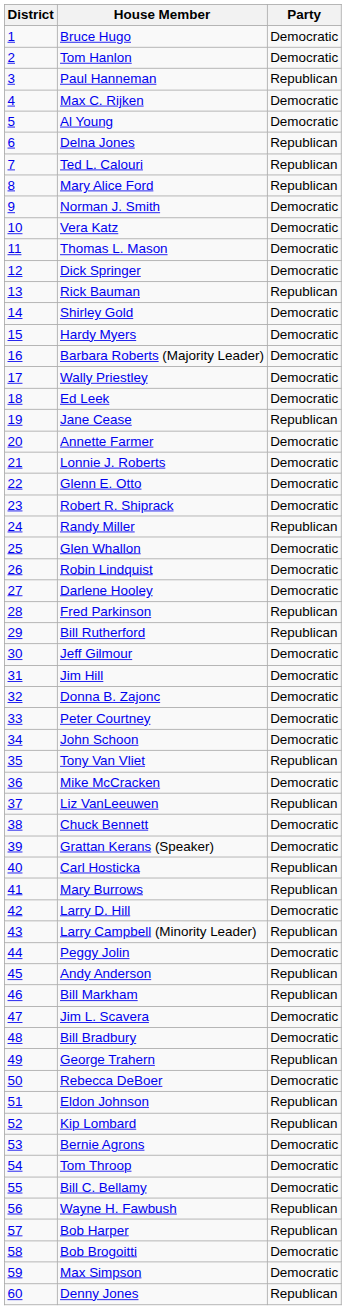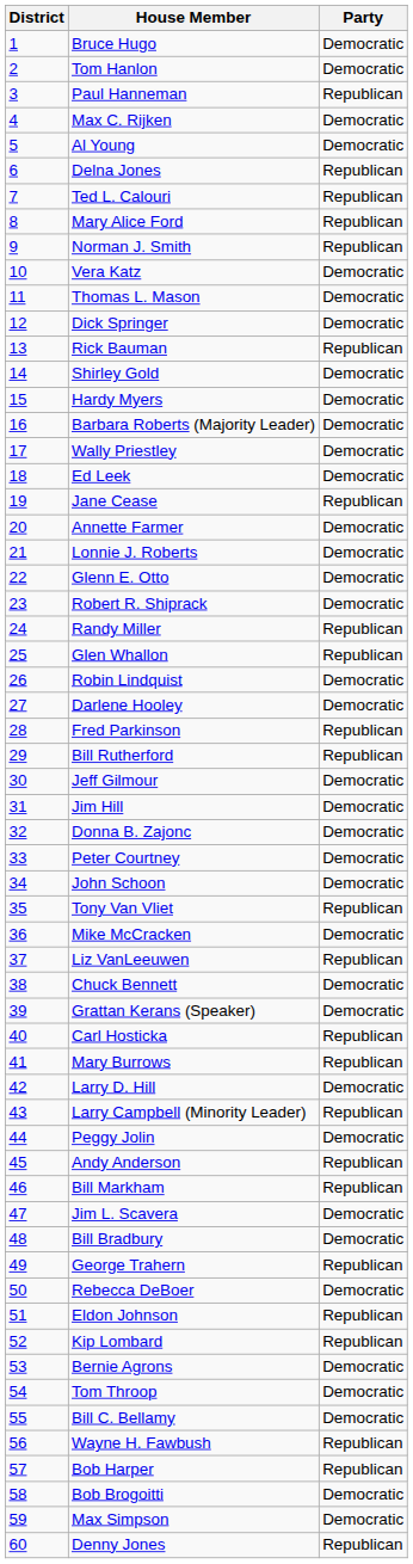 <table class="wikitable">
 <tr>
 <th>District</th>
 <th>House Member</th>
 <th>Party</th>
 </tr>
 <tr>
 <td><a href='#'>1</a></td>
 <td><a href='#'>Bruce Hugo</a></td>
 <td>Democratic</td>
 </tr>
 <tr>
 <td><a href='#'>2</a></td>
 <td><a href='#'>Tom Hanlon</a></td>
 <td>Democratic</td>
 </tr>
 <tr>
 <td><a href='#'>3</a></td>
 <td><a href='#'>Paul Hanneman</a></td>
 <td>Republican</td>
 </tr>
 <tr>
 <td><a href='#'>4</a></td>
 <td><a href='#'>Max C. Rijken</a></td>
 <td>Democratic</td>
 </tr>
 <tr>
 <td><a href='#'>5</a></td>
 <td><a href='#'>Al Young</a></td>
 <td>Democratic</td>
 </tr>
 <tr>
 <td><a href='#'>6</a></td>
 <td><a href='#'>Delna Jones</a></td>
 <td>Republican</td>
 </tr>
 <tr>
 <td><a href='#'>7</a></td>
 <td><a href='#'>Ted L. Calouri</a></td>
 <td>Republican</td>
 </tr>
 <tr>
 <td><a href='#'>8</a></td>
 <td><a href='#'>Mary Alice Ford</a></td>
 <td>Republican</td>
 </tr>
 <tr>
 <td><a href='#'>9</a></td>
 <td><a href='#'>Norman J. Smith</a></td>
-<td>Democratic</td>
+<td>Republican</td>
 </tr>
 <tr>
 <td><a href='#'>10</a></td>
 <td><a href='#'>Vera Katz</a></td>
 <td>Democratic</td>
 </tr>
 <tr>
 <td><a href='#'>11</a></td>
 <td><a href='#'>Thomas L. Mason</a></td>
 <td>Democratic</td>
 </tr>
 <tr>
 <td><a href='#'>12</a></td>
 <td><a href='#'>Dick Springer</a></td>
 <td>Democratic</td>
 </tr>
 <tr>
 <td><a href='#'>13</a></td>
 <td><a href='#'>Rick Bauman</a></td>
 <td>Republican</td>
 </tr>
 <tr>
 <td><a href='#'>14</a></td>
 <td><a href='#'>Shirley Gold</a></td>
 <td>Democratic</td>
 </tr>
 <tr>
 <td><a href='#'>15</a></td>
 <td><a href='#'>Hardy Myers</a></td>
 <td>Democratic</td>
 </tr>
 <tr>
 <td><a href='#'>16</a></td>
 <td><a href='#'>Barbara Roberts</a> (Majority Leader)</td>
 <td>Democratic</td>
 </tr>
 <tr>
 <td><a href='#'>17</a></td>
 <td><a href='#'>Wally Priestley</a></td>
 <td>Democratic</td>
 </tr>
 <tr>
 <td><a href='#'>18</a></td>
 <td><a href='#'>Ed Leek</a></td>
 <td>Democratic</td>
 </tr>
 <tr>
 <td><a href='#'>19</a></td>
 <td><a href='#'>Jane Cease</a></td>
 <td>Republican</td>
 </tr>
 <tr>
 <td><a href='#'>20</a></td>
 <td><a href='#'>Annette Farmer</a></td>
 <td>Democratic</td>
 </tr>
 <tr>
 <td><a href='#'>21</a></td>
 <td><a href='#'>Lonnie J. Roberts</a></td>
 <td>Democratic</td>
 </tr>
 <tr>
 <td><a href='#'>22</a></td>
 <td><a href='#'>Glenn E. Otto</a></td>
 <td>Democratic</td>
 </tr>
 <tr>
 <td><a href='#'>23</a></td>
 <td><a href='#'>Robert R. Shiprack</a></td>
 <td>Democratic</td>
 </tr>
 <tr>
 <td><a href='#'>24</a></td>
 <td><a href='#'>Randy Miller</a></td>
 <td>Republican</td>
 </tr>
 <tr>
 <td><a href='#'>25</a></td>
 <td><a href='#'>Glen Whallon</a></td>
-<td>Democratic</td>
+<td>Republican</td>
 </tr>
 <tr>
 <td><a href='#'>26</a></td>
 <td><a href='#'>Robin Lindquist</a></td>
 <td>Democratic</td>
 </tr>
 <tr>
 <td><a href='#'>27</a></td>
 <td><a href='#'>Darlene Hooley</a></td>
 <td>Democratic</td>
 </tr>
 <tr>
 <td><a href='#'>28</a></td>
 <td><a href='#'>Fred Parkinson</a></td>
 <td>Republican</td>
 </tr>
 <tr>
 <td><a href='#'>29</a></td>
 <td><a href='#'>Bill Rutherford</a></td>
 <td>Republican</td>
 </tr>
 <tr>
 <td><a href='#'>30</a></td>
 <td><a href='#'>Jeff Gilmour</a></td>
 <td>Democratic</td>
 </tr>
 <tr>
 <td><a href='#'>31</a></td>
 <td><a href='#'>Jim Hill</a></td>
 <td>Democratic</td>
 </tr>
 <tr>
 <td><a href='#'>32</a></td>
 <td><a href='#'>Donna B. Zajonc</a></td>
 <td>Democratic</td>
 </tr>
 <tr>
 <td><a href='#'>33</a></td>
 <td><a href='#'>Peter Courtney</a></td>
 <td>Democratic</td>
 </tr>
 <tr>
 <td><a href='#'>34</a></td>
 <td><a href='#'>John Schoon</a></td>
 <td>Democratic</td>
 </tr>
 <tr>
 <td><a href='#'>35</a></td>
 <td><a href='#'>Tony Van Vliet</a></td>
 <td>Republican</td>
 </tr>
 <tr>
 <td><a href='#'>36</a></td>
 <td><a href='#'>Mike McCracken</a></td>
 <td>Democratic</td>
 </tr>
 <tr>
 <td><a href='#'>37</a></td>
 <td><a href='#'>Liz VanLeeuwen</a></td>
 <td>Republican</td>
 </tr>
 <tr>
 <td><a href='#'>38</a></td>
 <td><a href='#'>Chuck Bennett</a></td>
 <td>Democratic</td>
 </tr>
 <tr>
 <td><a href='#'>39</a></td>
 <td><a href='#'>Grattan Kerans</a> (Speaker)</td>
 <td>Democratic</td>
 </tr>
 <tr>
 <td><a href='#'>40</a></td>
 <td><a href='#'>Carl Hosticka</a></td>
 <td>Republican</td>
 </tr>
 <tr>
 <td><a href='#'>41</a></td>
 <td><a href='#'>Mary Burrows</a></td>
 <td>Republican</td>
 </tr>
 <tr>
 <td><a href='#'>42</a></td>
 <td><a href='#'>Larry D. Hill</a></td>
 <td>Democratic</td>
 </tr>
 <tr>
 <td><a href='#'>43</a></td>
 <td><a href='#'>Larry Campbell</a> (Minority Leader)</td>
 <td>Republican</td>
 </tr>
 <tr>
 <td><a href='#'>44</a></td>
 <td><a href='#'>Peggy Jolin</a></td>
 <td>Democratic</td>
 </tr>
 <tr>
 <td><a href='#'>45</a></td>
 <td><a href='#'>Andy Anderson</a></td>
 <td>Republican</td>
 </tr>
 <tr>
 <td><a href='#'>46</a></td>
 <td><a href='#'>Bill Markham</a></td>
 <td>Republican</td>
 </tr>
 <tr>
 <td><a href='#'>47</a></td>
 <td><a href='#'>Jim L. Scavera</a></td>
 <td>Democratic</td>
 </tr>
 <tr>
 <td><a href='#'>48</a></td>
 <td><a href='#'>Bill Bradbury</a></td>
 <td>Democratic</td>
 </tr>
 <tr>
 <td><a href='#'>49</a></td>
 <td><a href='#'>George Trahern</a></td>
 <td>Republican</td>
 </tr>
 <tr>
 <td><a href='#'>50</a></td>
 <td><a href='#'>Rebecca DeBoer</a></td>
 <td>Democratic</td>
 </tr>
 <tr>
 <td><a href='#'>51</a></td>
 <td><a href='#'>Eldon Johnson</a></td>
 <td>Republican</td>
 </tr>
 <tr>
 <td><a href='#'>52</a></td>
 <td><a href='#'>Kip Lombard</a></td>
 <td>Republican</td>
 </tr>
 <tr>
 <td><a href='#'>53</a></td>
 <td><a href='#'>Bernie Agrons</a></td>
 <td>Democratic</td>
 </tr>
 <tr>
 <td><a href='#'>54</a></td>
 <td><a href='#'>Tom Throop</a></td>
 <td>Democratic</td>
 </tr>
 <tr>
 <td><a href='#'>55</a></td>
 <td><a href='#'>Bill C. Bellamy</a></td>
 <td>Democratic</td>
 </tr>
 <tr>
 <td><a href='#'>56</a></td>
 <td><a href='#'>Wayne H. Fawbush</a></td>
 <td>Republican</td>
 </tr>
 <tr>
 <td><a href='#'>57</a></td>
 <td><a href='#'>Bob Harper</a></td>
 <td>Republican</td>
 </tr>
 <tr>
 <td><a href='#'>58</a></td>
 <td><a href='#'>Bob Brogoitti</a></td>
 <td>Democratic</td>
 </tr>
 <tr>
 <td><a href='#'>59</a></td>
 <td><a href='#'>Max Simpson</a></td>
 <td>Democratic</td>
 </tr>
 <tr>
 <td><a href='#'>60</a></td>
 <td><a href='#'>Denny Jones</a></td>
 <td>Republican</td>
 </tr>
 </table>
